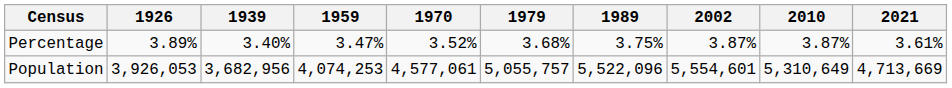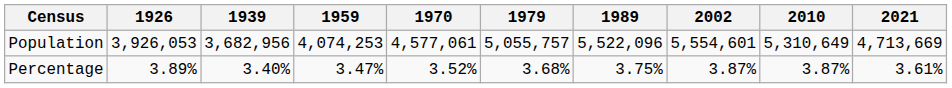 <table class="wikitable" style="text-align: right;">
 <tr>
 <th>Census</th>
 <th>1926</th>
 <th>1939</th>
 <th>1959</th>
 <th>1970</th>
 <th>1979</th>
 <th>1989</th>
 <th>2002</th>
 <th>2010</th>
 <th>2021</th>
 </tr>
 <tr>
+<td align=left>Population</td>
+<td>3,926,053</td>
+<td>3,682,956</td>
+<td>4,074,253</td>
+<td>4,577,061</td>
+<td>5,055,757</td>
+<td>5,522,096</td>
+<td>5,554,601</td>
+<td>5,310,649</td>
+<td>4,713,669</td>
+</tr>
+<tr>
 <td align=left>Percentage</td>
 <td>3.89%</td>
 <td>3.40%</td>
 <td>3.47%</td>
 <td>3.52%</td>
 <td>3.68%</td>
 <td>3.75%</td>
 <td>3.87%</td>
 <td>3.87%</td>
 <td>3.61%</td>
 </tr>
-<tr>
-<td align=left>Population</td>
-<td>3,926,053</td>
-<td>3,682,956</td>
-<td>4,074,253</td>
-<td>4,577,061</td>
-<td>5,055,757</td>
-<td>5,522,096</td>
-<td>5,554,601</td>
-<td>5,310,649</td>
-<td>4,713,669</td>
-</tr>
 </table>
